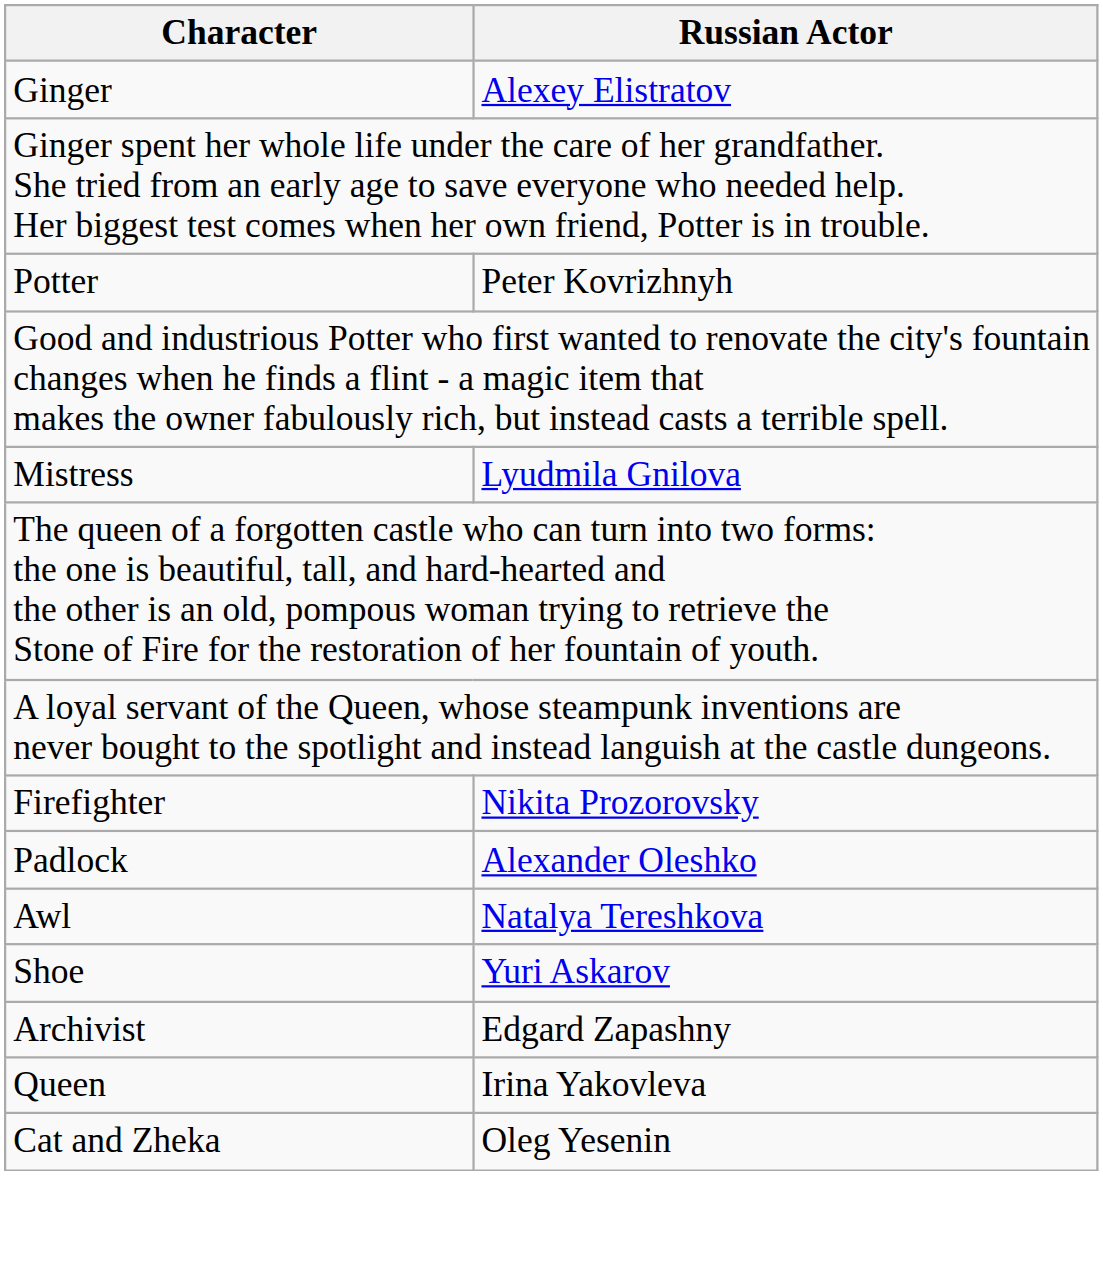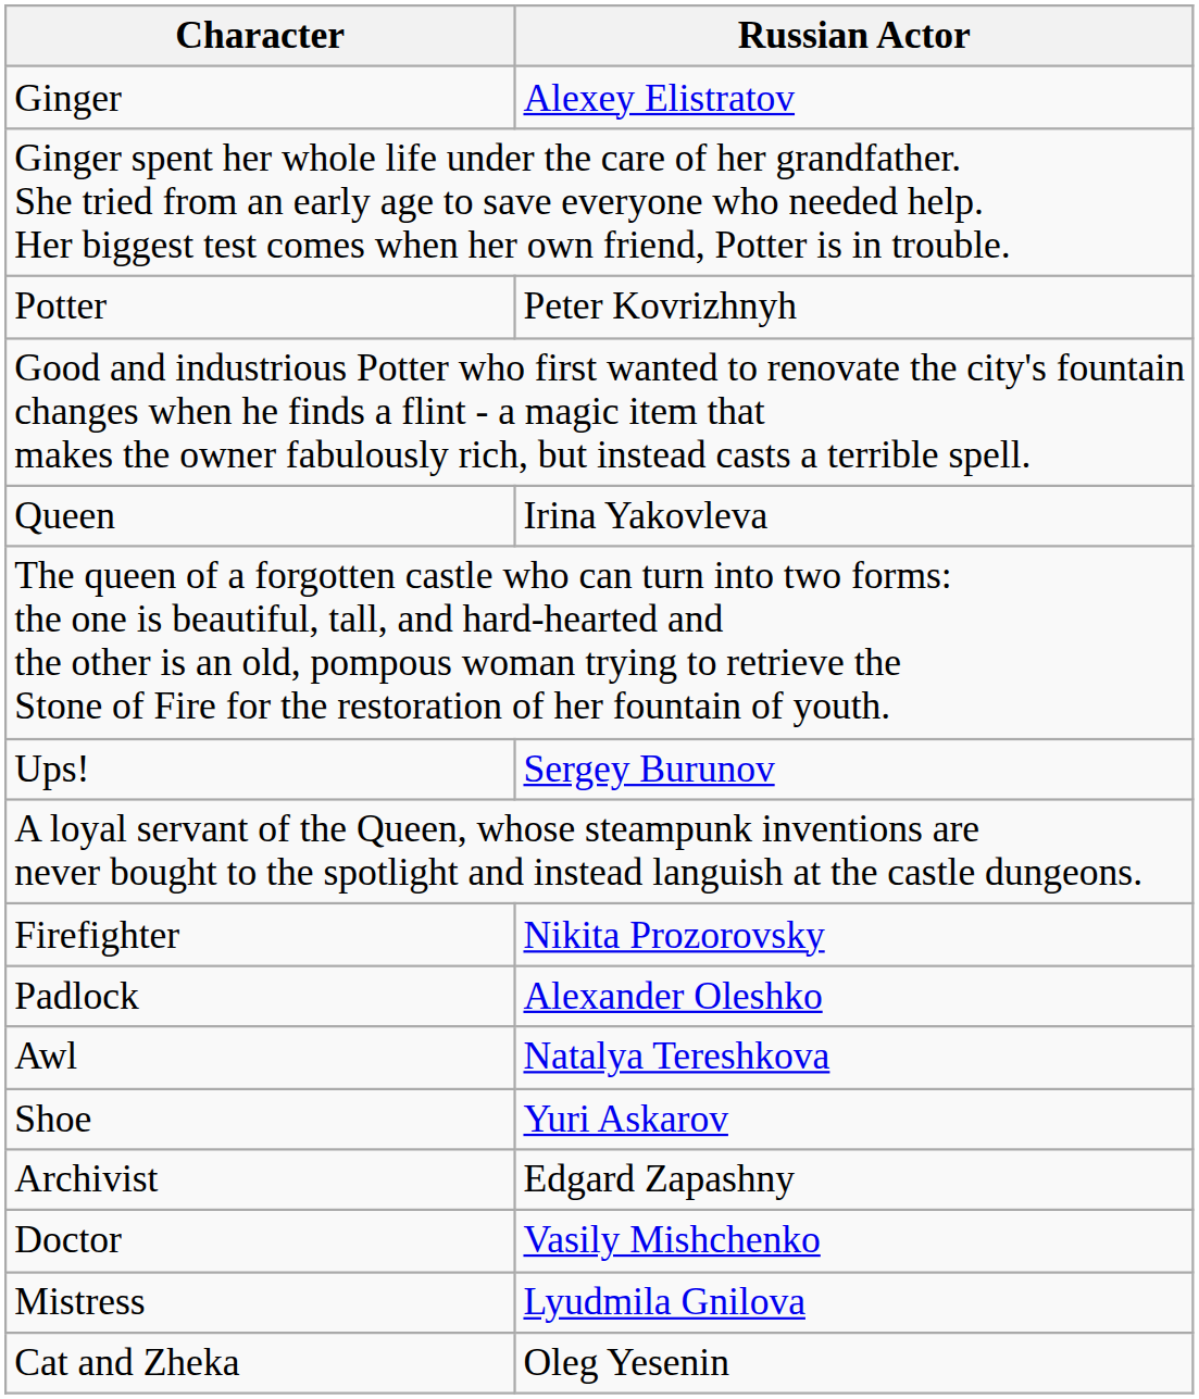 <table class="wikitable">
 <tr>
 <th>Character</th>
 <th>Russian Actor</th>
 </tr>
 <tr>
 <td>Ginger</td>
 <td><a href='#'>Alexey Elistratov</a></td>
 </tr>
 <tr>
 <td colspan="2">Ginger spent her whole life under the care of her grandfather.<br>She tried from an early age to save everyone who needed help.<br>Her biggest test comes when her own friend, Potter is in trouble.</td>
 </tr>
 <tr>
 <td>Potter</td>
 <td>Peter Kovrizhnyh</td>
 </tr>
 <tr>
 <td colspan="2">Good and industrious Potter who first wanted to renovate the city's fountain<br>changes when he finds a flint - a magic item that<br>makes the owner fabulously rich, but instead casts a terrible spell.</td>
 </tr>
 <tr>
-<td>Mistress</td>
-<td><a href='#'>Lyudmila Gnilova</a></td>
+<td>Queen</td>
+<td>Irina Yakovleva</td>
 </tr>
 <tr>
 <td colspan="2">The queen of a forgotten castle who can turn into two forms:<br>the one is beautiful, tall, and hard-hearted and<br>the other is an old, pompous woman trying to retrieve the<br>Stone of Fire for the restoration of her fountain of youth.</td>
+</tr>
+<tr>
+<td>Ups!</td>
+<td><a href='#'>Sergey Burunov</a></td>
 </tr>
 <tr>
 <td colspan="2">A loyal servant of the Queen, whose steampunk inventions are<br>never bought to the spotlight and instead languish at the castle dungeons.</td>
 </tr>
 <tr>
 <td>Firefighter</td>
 <td><a href='#'>Nikita Prozorovsky</a></td>
 </tr>
 <tr>
 <td>Padlock</td>
 <td><a href='#'>Alexander Oleshko</a></td>
 </tr>
 <tr>
 <td>Awl</td>
 <td><a href='#'>Natalya Tereshkova</a></td>
 </tr>
 <tr>
 <td>Shoe</td>
 <td><a href='#'>Yuri Askarov</a></td>
 </tr>
 <tr>
 <td>Archivist</td>
 <td>Edgard Zapashny</td>
 </tr>
 <tr>
-<td>Queen</td>
-<td>Irina Yakovleva</td>
+<td>Doctor</td>
+<td><a href='#'>Vasily Mishchenko</a></td>
+</tr>
+<tr>
+<td>Mistress</td>
+<td><a href='#'>Lyudmila Gnilova</a></td>
 </tr>
 <tr>
 <td>Сat and Zheka</td>
 <td>Oleg Yesenin</td>
 </tr>
 </table>
